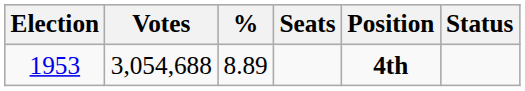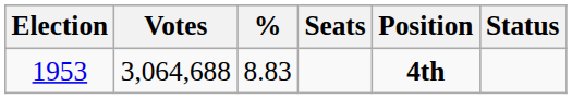 <table class="wikitable" style="text-align:center">
 <tr>
 <th>Election</th>
 <th>Votes</th>
 <th>%</th>
 <th>Seats</th>
 <th>Position</th>
 <th>Status</th>
 </tr>
 <tr>
 <td><a href='#'>1953</a></td>
-<td>3,054,688</td>
-<td>8.89</td>
+<td>3,064,688</td>
+<td>8.83</td>
 <td></td>
 <td><strong>4th</strong></td>
 <td></td>
 </tr>
 </table>
